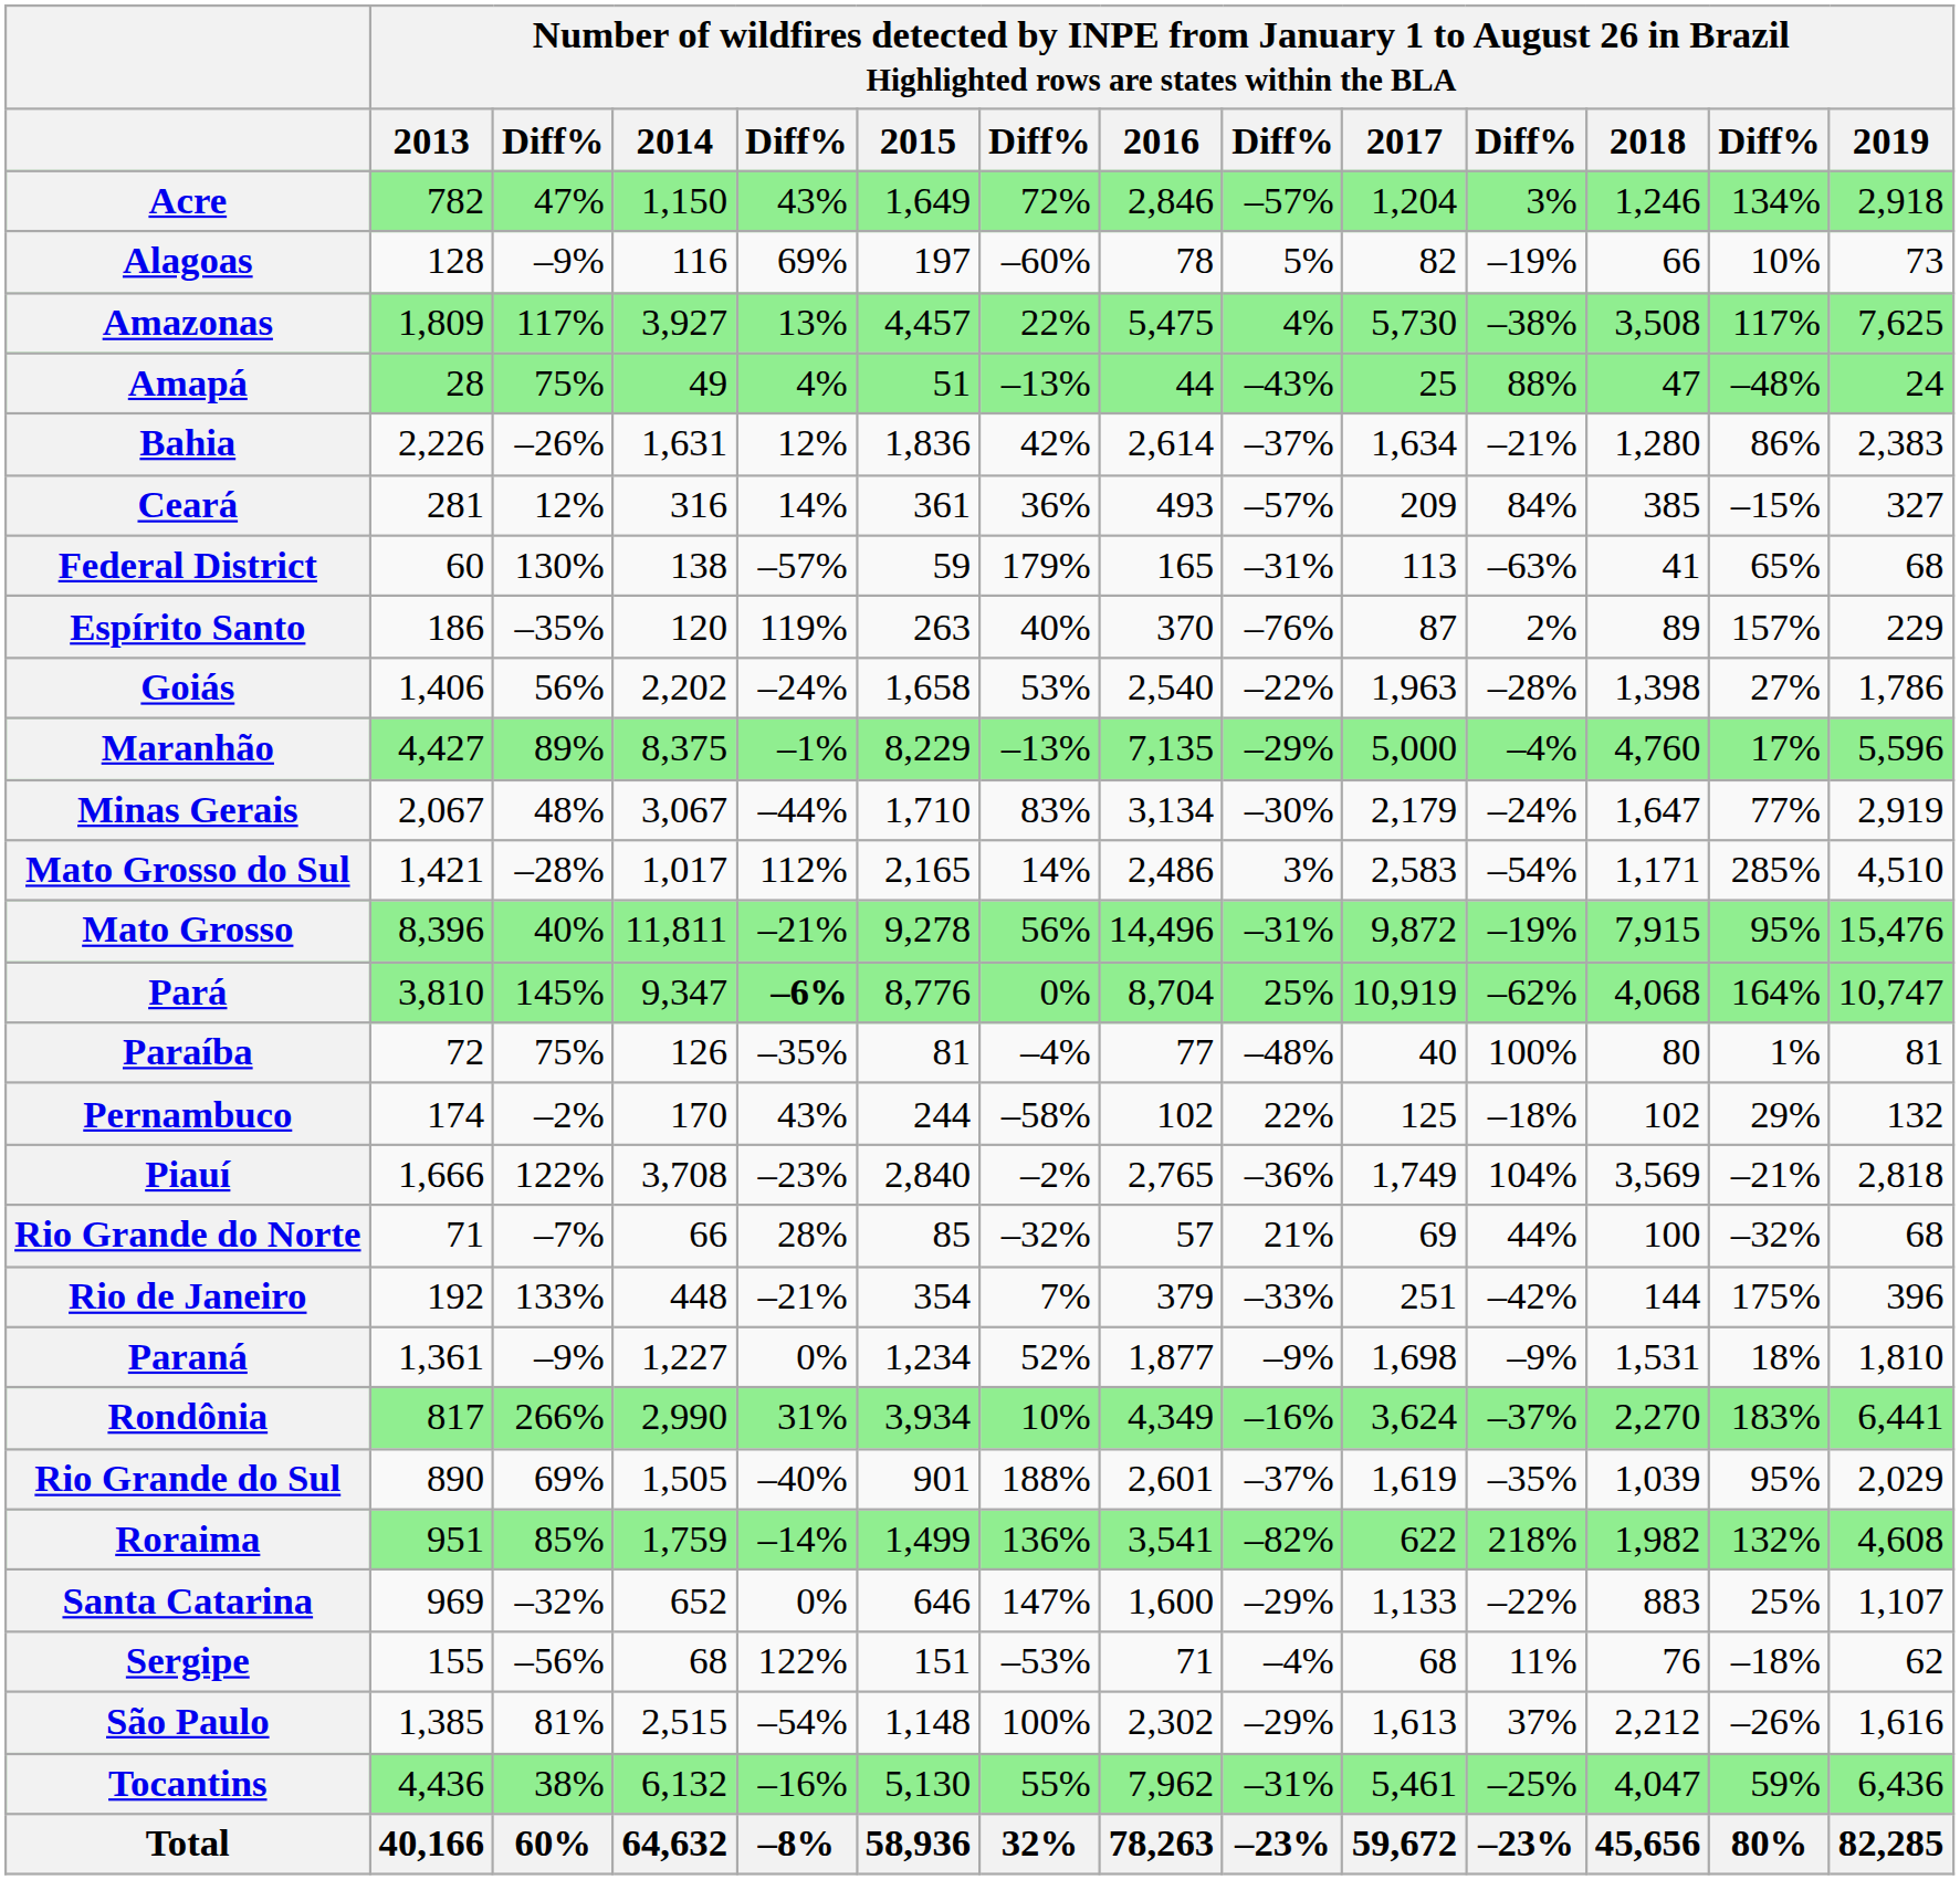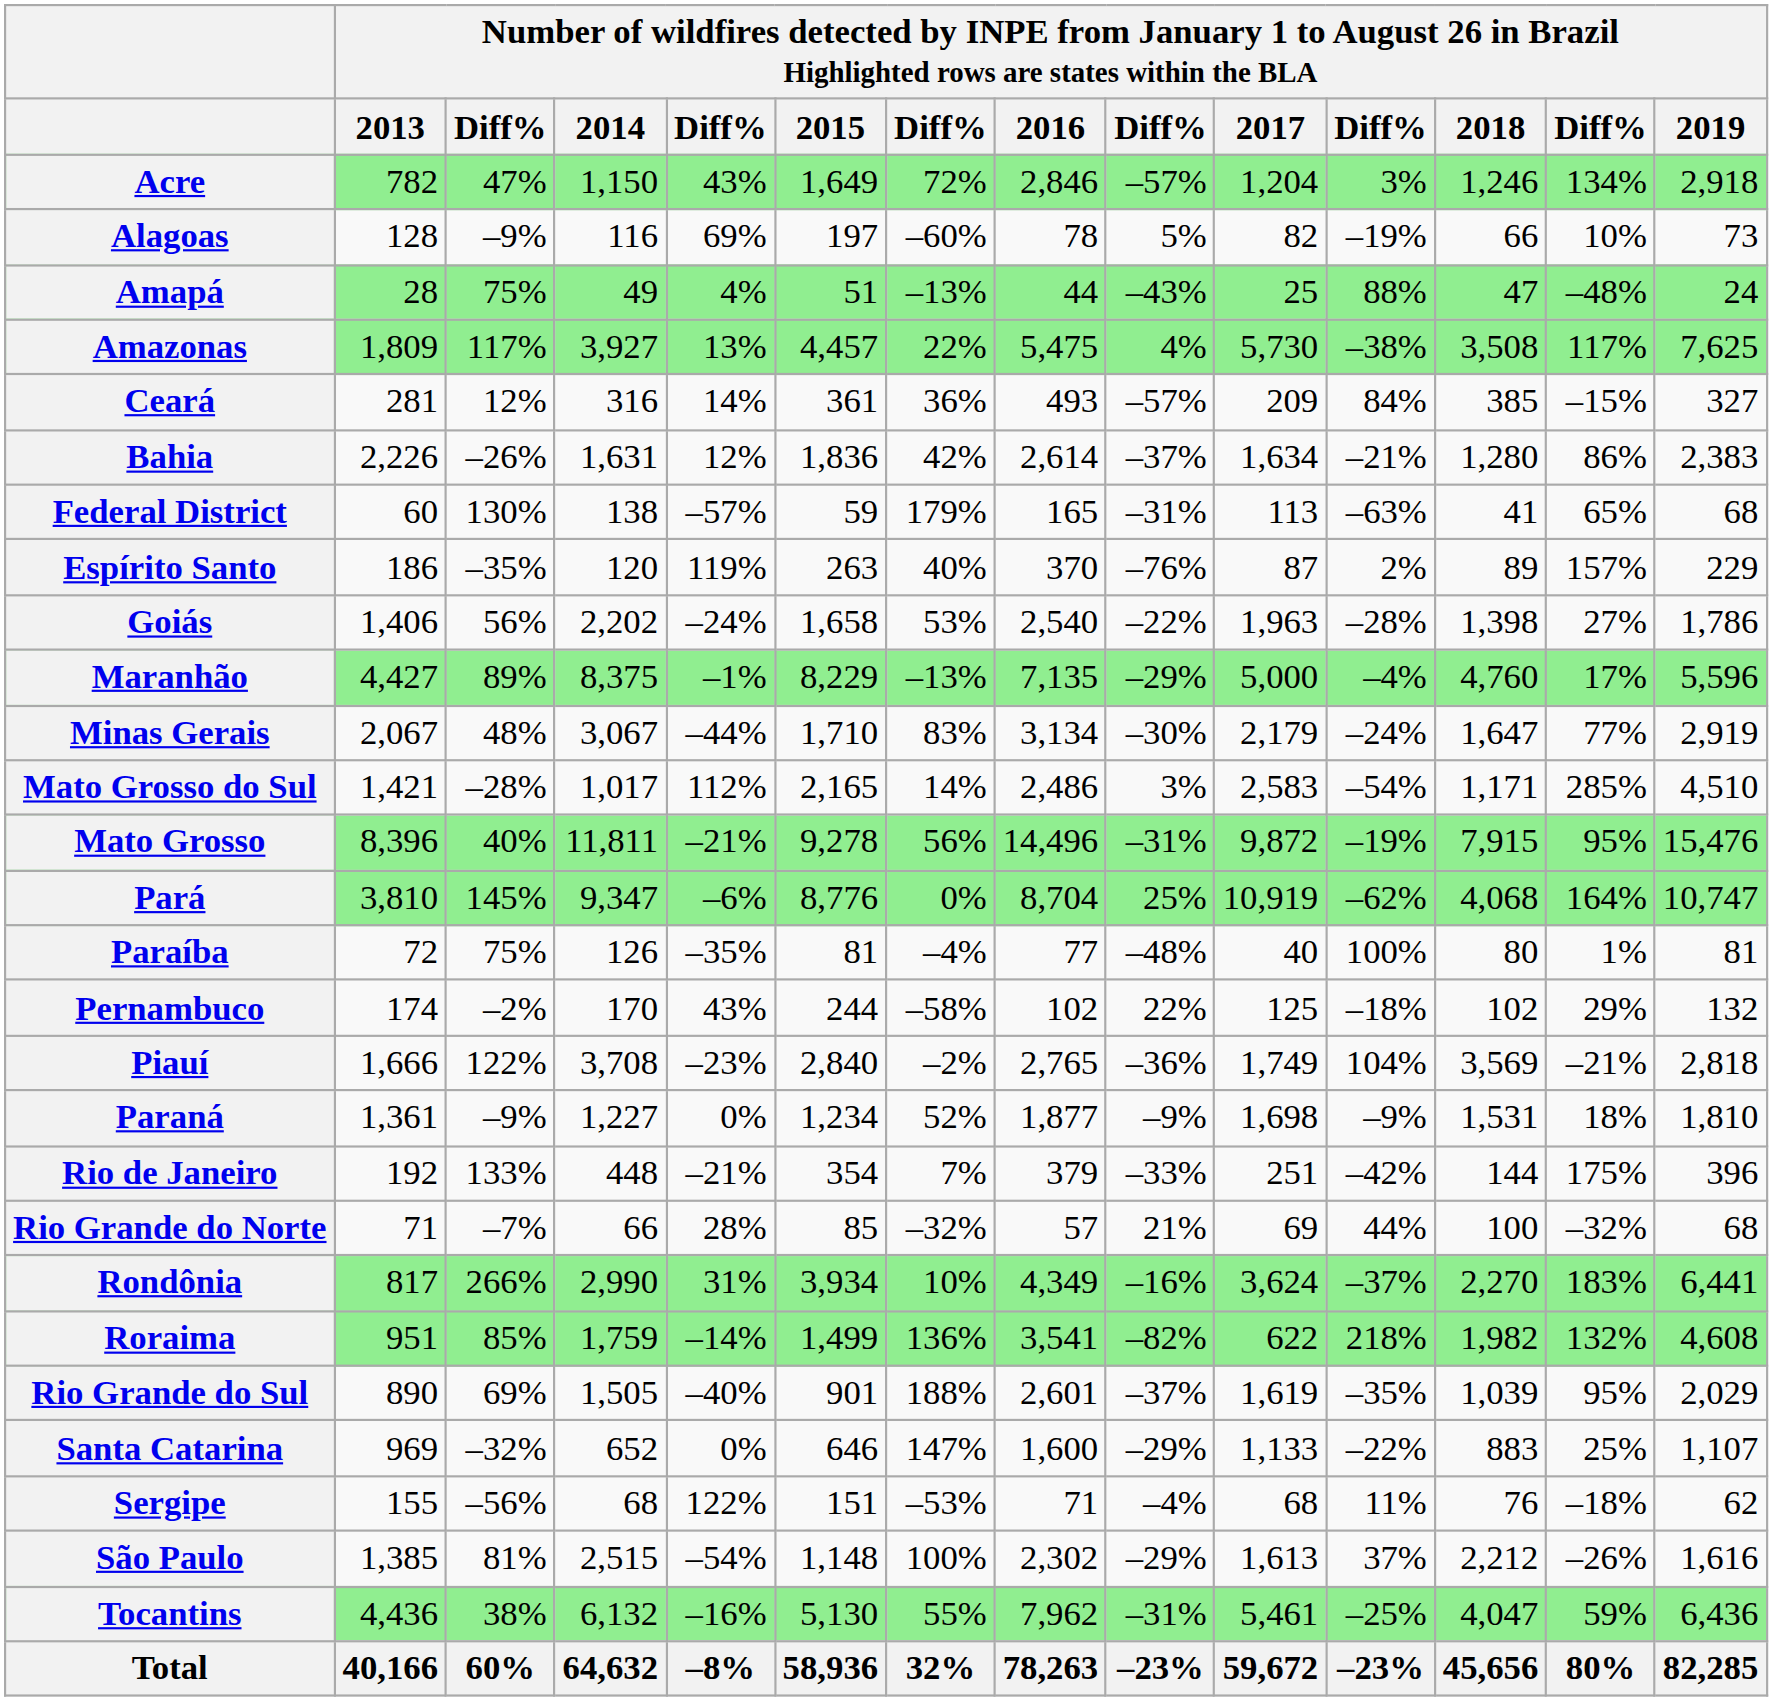 <table class="wikitable" style="text-align: right;">
 <tr>
 <th></th>
 <th colspan="13">Number of wildfires detected by INPE from January 1 to August 26 in Brazil<br><small>Highlighted rows are states within the BLA</small></th>
 </tr>
 <tr>
 <th></th>
 <th>2013</th>
 <th>Diff%</th>
 <th>2014</th>
 <th>Diff%</th>
 <th>2015</th>
 <th>Diff%</th>
 <th>2016</th>
 <th>Diff%</th>
 <th>2017</th>
 <th>Diff%</th>
 <th>2018</th>
 <th>Diff%</th>
 <th>2019</th>
 </tr>
 <tr style="background:#90EE90;">
 <th><a href='#'>Acre</a></th>
 <td>782</td>
 <td>47%</td>
 <td>1,150</td>
 <td>43%</td>
 <td>1,649</td>
 <td>72%</td>
 <td>2,846</td>
 <td>–57%</td>
 <td>1,204</td>
 <td>3%</td>
 <td>1,246</td>
 <td>134%</td>
 <td>2,918</td>
 </tr>
 <tr>
 <th><a href='#'>Alagoas</a></th>
 <td>128</td>
 <td>–9%</td>
 <td>116</td>
 <td>69%</td>
 <td>197</td>
 <td>–60%</td>
 <td>78</td>
 <td>5%</td>
 <td>82</td>
 <td>–19%</td>
 <td>66</td>
 <td>10%</td>
 <td>73</td>
 </tr>
 <tr style="background:#90EE90;">
+<th><a href='#'>Amapá</a></th>
+<td>28</td>
+<td>75%</td>
+<td>49</td>
+<td>4%</td>
+<td>51</td>
+<td>–13%</td>
+<td>44</td>
+<td>–43%</td>
+<td>25</td>
+<td>88%</td>
+<td>47</td>
+<td>–48%</td>
+<td>24</td>
+</tr>
+<tr style="background:#90EE90;">
 <th><a href='#'>Amazonas</a></th>
 <td>1,809</td>
 <td>117%</td>
 <td>3,927</td>
 <td>13%</td>
 <td>4,457</td>
 <td>22%</td>
 <td>5,475</td>
 <td>4%</td>
 <td>5,730</td>
 <td>–38%</td>
 <td>3,508</td>
 <td>117%</td>
 <td>7,625</td>
 </tr>
-<tr style="background:#90EE90;">
-<th><a href='#'>Amapá</a></th>
-<td>28</td>
-<td>75%</td>
-<td>49</td>
-<td>4%</td>
-<td>51</td>
-<td>–13%</td>
-<td>44</td>
-<td>–43%</td>
-<td>25</td>
-<td>88%</td>
-<td>47</td>
-<td>–48%</td>
-<td>24</td>
+<tr>
+<th><a href='#'>Ceará</a></th>
+<td>281</td>
+<td>12%</td>
+<td>316</td>
+<td>14%</td>
+<td>361</td>
+<td>36%</td>
+<td>493</td>
+<td>–57%</td>
+<td>209</td>
+<td>84%</td>
+<td>385</td>
+<td>–15%</td>
+<td>327</td>
 </tr>
 <tr>
 <th><a href='#'>Bahia</a></th>
 <td>2,226</td>
 <td>–26%</td>
 <td>1,631</td>
 <td>12%</td>
 <td>1,836</td>
 <td>42%</td>
 <td>2,614</td>
 <td>–37%</td>
 <td>1,634</td>
 <td>–21%</td>
 <td>1,280</td>
 <td>86%</td>
 <td>2,383</td>
-</tr>
-<tr>
-<th><a href='#'>Ceará</a></th>
-<td>281</td>
-<td>12%</td>
-<td>316</td>
-<td>14%</td>
-<td>361</td>
-<td>36%</td>
-<td>493</td>
-<td>–57%</td>
-<td>209</td>
-<td>84%</td>
-<td>385</td>
-<td>–15%</td>
-<td>327</td>
 </tr>
 <tr>
 <th><a href='#'>Federal District</a></th>
 <td>60</td>
 <td>130%</td>
 <td>138</td>
 <td>–57%</td>
 <td>59</td>
 <td>179%</td>
 <td>165</td>
 <td>–31%</td>
 <td>113</td>
 <td>–63%</td>
 <td>41</td>
 <td>65%</td>
 <td>68</td>
 </tr>
 <tr>
 <th><a href='#'>Espírito Santo</a></th>
 <td>186</td>
 <td>–35%</td>
 <td>120</td>
 <td>119%</td>
 <td>263</td>
 <td>40%</td>
 <td>370</td>
 <td>–76%</td>
 <td>87</td>
 <td>2%</td>
 <td>89</td>
 <td>157%</td>
 <td>229</td>
 </tr>
 <tr>
 <th><a href='#'>Goiás</a></th>
 <td>1,406</td>
 <td>56%</td>
 <td>2,202</td>
 <td>–24%</td>
 <td>1,658</td>
 <td>53%</td>
 <td>2,540</td>
 <td>–22%</td>
 <td>1,963</td>
 <td>–28%</td>
 <td>1,398</td>
 <td>27%</td>
 <td>1,786</td>
 </tr>
 <tr style="background:#90EE90;">
 <th><a href='#'>Maranhão</a></th>
 <td>4,427</td>
 <td>89%</td>
 <td>8,375</td>
 <td>–1%</td>
 <td>8,229</td>
 <td>–13%</td>
 <td>7,135</td>
 <td>–29%</td>
 <td>5,000</td>
 <td>–4%</td>
 <td>4,760</td>
 <td>17%</td>
 <td>5,596</td>
 </tr>
 <tr>
 <th><a href='#'>Minas Gerais</a></th>
 <td>2,067</td>
 <td>48%</td>
 <td>3,067</td>
 <td>–44%</td>
 <td>1,710</td>
 <td>83%</td>
 <td>3,134</td>
 <td>–30%</td>
 <td>2,179</td>
 <td>–24%</td>
 <td>1,647</td>
 <td>77%</td>
 <td>2,919</td>
 </tr>
 <tr>
 <th><a href='#'>Mato Grosso do Sul</a></th>
 <td>1,421</td>
 <td>–28%</td>
 <td>1,017</td>
 <td>112%</td>
 <td>2,165</td>
 <td>14%</td>
 <td>2,486</td>
 <td>3%</td>
 <td>2,583</td>
 <td>–54%</td>
 <td>1,171</td>
 <td>285%</td>
 <td>4,510</td>
 </tr>
 <tr style="background:#90EE90;">
 <th><a href='#'>Mato Grosso</a></th>
 <td>8,396</td>
 <td>40%</td>
 <td>11,811</td>
 <td>–21%</td>
 <td>9,278</td>
 <td>56%</td>
 <td>14,496</td>
 <td>–31%</td>
 <td>9,872</td>
 <td>–19%</td>
 <td>7,915</td>
 <td>95%</td>
 <td>15,476</td>
 </tr>
 <tr style="background:#90EE90;">
 <th><a href='#'>Pará</a></th>
 <td>3,810</td>
 <td>145%</td>
 <td>9,347</td>
-<td><strong>–6%</strong></td>
+<td>–6%</td>
 <td>8,776</td>
 <td>0%</td>
 <td>8,704</td>
 <td>25%</td>
 <td>10,919</td>
 <td>–62%</td>
 <td>4,068</td>
 <td>164%</td>
 <td>10,747</td>
 </tr>
 <tr>
 <th><a href='#'>Paraíba</a></th>
 <td>72</td>
 <td>75%</td>
 <td>126</td>
 <td>–35%</td>
 <td>81</td>
 <td>–4%</td>
 <td>77</td>
 <td>–48%</td>
 <td>40</td>
 <td>100%</td>
 <td>80</td>
 <td>1%</td>
 <td>81</td>
 </tr>
 <tr>
 <th><a href='#'>Pernambuco</a></th>
 <td>174</td>
 <td>–2%</td>
 <td>170</td>
 <td>43%</td>
 <td>244</td>
 <td>–58%</td>
 <td>102</td>
 <td>22%</td>
 <td>125</td>
 <td>–18%</td>
 <td>102</td>
 <td>29%</td>
 <td>132</td>
 </tr>
 <tr>
 <th><a href='#'>Piauí</a></th>
 <td>1,666</td>
 <td>122%</td>
 <td>3,708</td>
 <td>–23%</td>
 <td>2,840</td>
 <td>–2%</td>
 <td>2,765</td>
 <td>–36%</td>
 <td>1,749</td>
 <td>104%</td>
 <td>3,569</td>
 <td>–21%</td>
 <td>2,818</td>
 </tr>
 <tr>
-<th><a href='#'>Rio Grande do Norte</a></th>
-<td>71</td>
-<td>–7%</td>
-<td>66</td>
-<td>28%</td>
-<td>85</td>
-<td>–32%</td>
-<td>57</td>
-<td>21%</td>
-<td>69</td>
-<td>44%</td>
-<td>100</td>
-<td>–32%</td>
-<td>68</td>
+<th><a href='#'>Paraná</a></th>
+<td>1,361</td>
+<td>–9%</td>
+<td>1,227</td>
+<td>0%</td>
+<td>1,234</td>
+<td>52%</td>
+<td>1,877</td>
+<td>–9%</td>
+<td>1,698</td>
+<td>–9%</td>
+<td>1,531</td>
+<td>18%</td>
+<td>1,810</td>
 </tr>
 <tr>
 <th><a href='#'>Rio de Janeiro</a></th>
 <td>192</td>
 <td>133%</td>
 <td>448</td>
 <td>–21%</td>
 <td>354</td>
 <td>7%</td>
 <td>379</td>
 <td>–33%</td>
 <td>251</td>
 <td>–42%</td>
 <td>144</td>
 <td>175%</td>
 <td>396</td>
 </tr>
 <tr>
-<th><a href='#'>Paraná</a></th>
-<td>1,361</td>
-<td>–9%</td>
-<td>1,227</td>
-<td>0%</td>
-<td>1,234</td>
-<td>52%</td>
-<td>1,877</td>
-<td>–9%</td>
-<td>1,698</td>
-<td>–9%</td>
-<td>1,531</td>
-<td>18%</td>
-<td>1,810</td>
+<th><a href='#'>Rio Grande do Norte</a></th>
+<td>71</td>
+<td>–7%</td>
+<td>66</td>
+<td>28%</td>
+<td>85</td>
+<td>–32%</td>
+<td>57</td>
+<td>21%</td>
+<td>69</td>
+<td>44%</td>
+<td>100</td>
+<td>–32%</td>
+<td>68</td>
 </tr>
 <tr style="background:#90EE90;">
 <th><a href='#'>Rondônia</a></th>
 <td>817</td>
 <td>266%</td>
 <td>2,990</td>
 <td>31%</td>
 <td>3,934</td>
 <td>10%</td>
 <td>4,349</td>
 <td>–16%</td>
 <td>3,624</td>
 <td>–37%</td>
 <td>2,270</td>
 <td>183%</td>
 <td>6,441</td>
 </tr>
+<tr style="background:#90EE90;">
+<th><a href='#'>Roraima</a></th>
+<td>951</td>
+<td>85%</td>
+<td>1,759</td>
+<td>–14%</td>
+<td>1,499</td>
+<td>136%</td>
+<td>3,541</td>
+<td>–82%</td>
+<td>622</td>
+<td>218%</td>
+<td>1,982</td>
+<td>132%</td>
+<td>4,608</td>
+</tr>
 <tr>
 <th><a href='#'>Rio Grande do Sul</a></th>
 <td>890</td>
 <td>69%</td>
 <td>1,505</td>
 <td>–40%</td>
 <td>901</td>
 <td>188%</td>
 <td>2,601</td>
 <td>–37%</td>
 <td>1,619</td>
 <td>–35%</td>
 <td>1,039</td>
 <td>95%</td>
 <td>2,029</td>
-</tr>
-<tr style="background:#90EE90;">
-<th><a href='#'>Roraima</a></th>
-<td>951</td>
-<td>85%</td>
-<td>1,759</td>
-<td>–14%</td>
-<td>1,499</td>
-<td>136%</td>
-<td>3,541</td>
-<td>–82%</td>
-<td>622</td>
-<td>218%</td>
-<td>1,982</td>
-<td>132%</td>
-<td>4,608</td>
 </tr>
 <tr>
 <th><a href='#'>Santa Catarina</a></th>
 <td>969</td>
 <td>–32%</td>
 <td>652</td>
 <td>0%</td>
 <td>646</td>
 <td>147%</td>
 <td>1,600</td>
 <td>–29%</td>
 <td>1,133</td>
 <td>–22%</td>
 <td>883</td>
 <td>25%</td>
 <td>1,107</td>
 </tr>
 <tr>
 <th><a href='#'>Sergipe</a></th>
 <td>155</td>
 <td>–56%</td>
 <td>68</td>
 <td>122%</td>
 <td>151</td>
 <td>–53%</td>
 <td>71</td>
 <td>–4%</td>
 <td>68</td>
 <td>11%</td>
 <td>76</td>
 <td>–18%</td>
 <td>62</td>
 </tr>
 <tr>
 <th><a href='#'>São Paulo</a></th>
 <td>1,385</td>
 <td>81%</td>
 <td>2,515</td>
 <td>–54%</td>
 <td>1,148</td>
 <td>100%</td>
 <td>2,302</td>
 <td>–29%</td>
 <td>1,613</td>
 <td>37%</td>
 <td>2,212</td>
 <td>–26%</td>
 <td>1,616</td>
 </tr>
 <tr style="background:#90EE90;">
 <th><a href='#'>Tocantins</a></th>
 <td>4,436</td>
 <td>38%</td>
 <td>6,132</td>
 <td>–16%</td>
 <td>5,130</td>
 <td>55%</td>
 <td>7,962</td>
 <td>–31%</td>
 <td>5,461</td>
 <td>–25%</td>
 <td>4,047</td>
 <td>59%</td>
 <td>6,436</td>
 </tr>
 <tr>
 <th>Total</th>
 <th>40,166</th>
 <th>60%</th>
 <th>64,632</th>
 <th>–8%</th>
 <th>58,936</th>
 <th>32%</th>
 <th>78,263</th>
 <th>–23%</th>
 <th>59,672</th>
 <th>–23%</th>
 <th>45,656</th>
 <th>80%</th>
 <th>82,285</th>
 </tr>
 </table>
